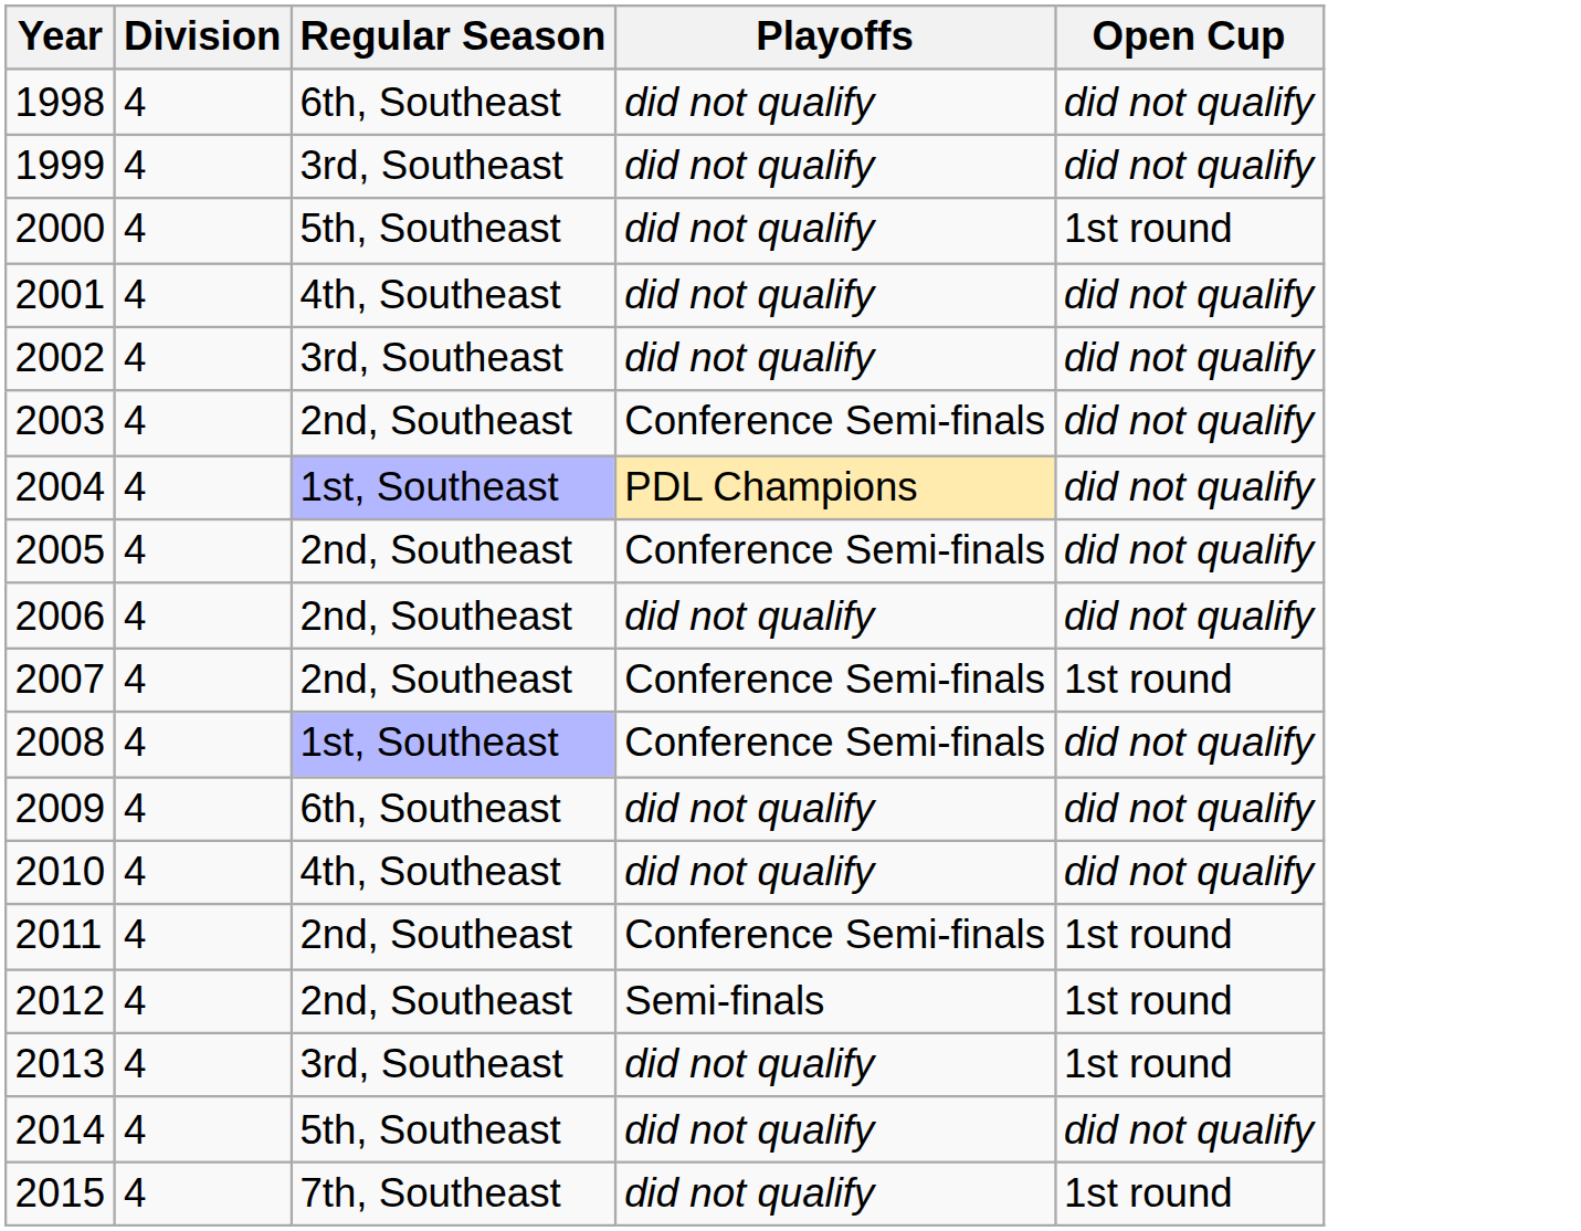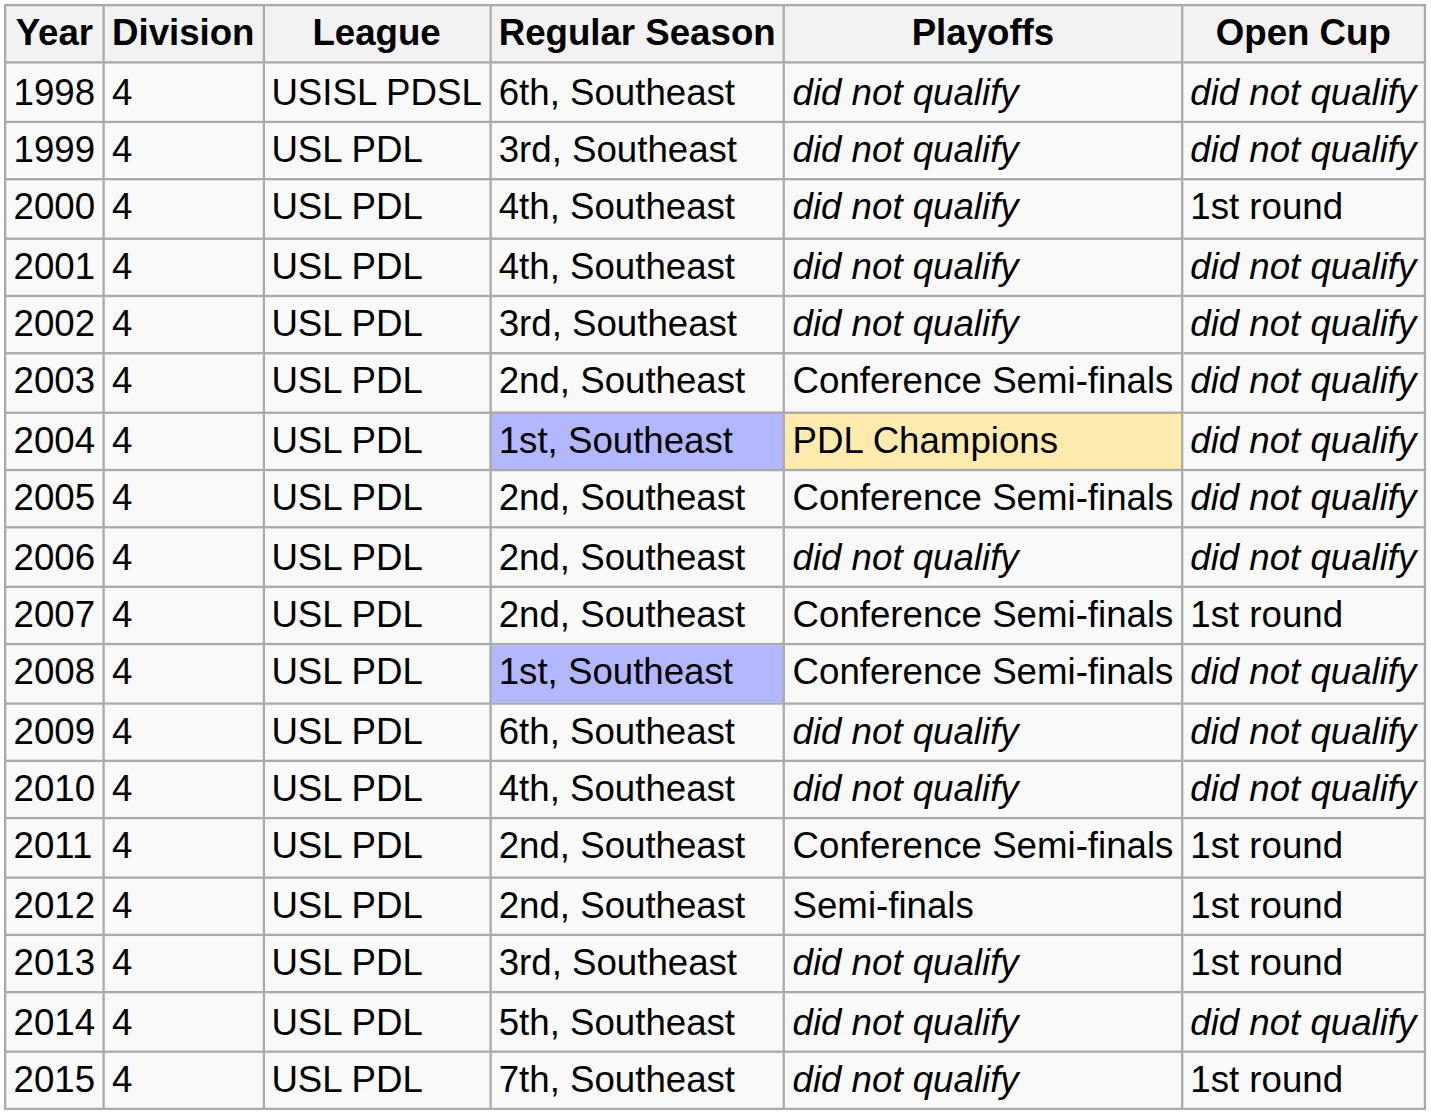 <table class="wikitable">
 <tr>
 <th>Year</th>
 <th>Division</th>
+<th>League</th>
 <th>Regular Season</th>
 <th>Playoffs</th>
 <th>Open Cup</th>
 </tr>
 <tr>
 <td>1998</td>
 <td>4</td>
+<td>USISL PDSL</td>
 <td>6th, Southeast</td>
 <td><em>did not qualify</em></td>
 <td><em>did not qualify</em></td>
 </tr>
 <tr>
 <td>1999</td>
 <td>4</td>
+<td>USL PDL</td>
 <td>3rd, Southeast</td>
 <td><em>did not qualify</em></td>
 <td><em>did not qualify</em></td>
 </tr>
 <tr>
 <td>2000</td>
 <td>4</td>
-<td>5th, Southeast</td>
+<td>USL PDL</td>
+<td>4th, Southeast</td>
 <td><em>did not qualify</em></td>
 <td>1st round</td>
 </tr>
 <tr>
 <td>2001</td>
 <td>4</td>
+<td>USL PDL</td>
 <td>4th, Southeast</td>
 <td><em>did not qualify</em></td>
 <td><em>did not qualify</em></td>
 </tr>
 <tr>
 <td>2002</td>
 <td>4</td>
+<td>USL PDL</td>
 <td>3rd, Southeast</td>
 <td><em>did not qualify</em></td>
 <td><em>did not qualify</em></td>
 </tr>
 <tr>
 <td>2003</td>
 <td>4</td>
+<td>USL PDL</td>
 <td>2nd, Southeast</td>
 <td>Conference Semi-finals</td>
 <td><em>did not qualify</em></td>
 </tr>
 <tr>
 <td>2004</td>
 <td>4</td>
+<td>USL PDL</td>
 <td bgcolor="B3B7FF">1st, Southeast</td>
 <td bgcolor="FFEBAD">PDL Champions</td>
 <td><em>did not qualify</em></td>
 </tr>
 <tr>
 <td>2005</td>
 <td>4</td>
+<td>USL PDL</td>
 <td>2nd, Southeast</td>
 <td>Conference Semi-finals</td>
 <td><em>did not qualify</em></td>
 </tr>
 <tr>
 <td>2006</td>
 <td>4</td>
+<td>USL PDL</td>
 <td>2nd, Southeast</td>
 <td><em>did not qualify</em></td>
 <td><em>did not qualify</em></td>
 </tr>
 <tr>
 <td>2007</td>
 <td>4</td>
+<td>USL PDL</td>
 <td>2nd, Southeast</td>
 <td>Conference Semi-finals</td>
 <td>1st round</td>
 </tr>
 <tr>
 <td>2008</td>
 <td>4</td>
+<td>USL PDL</td>
 <td bgcolor="B3B7FF">1st, Southeast</td>
 <td>Conference Semi-finals</td>
 <td><em>did not qualify</em></td>
 </tr>
 <tr>
 <td>2009</td>
 <td>4</td>
+<td>USL PDL</td>
 <td>6th, Southeast</td>
 <td><em>did not qualify</em></td>
 <td><em>did not qualify</em></td>
 </tr>
 <tr>
 <td>2010</td>
 <td>4</td>
+<td>USL PDL</td>
 <td>4th, Southeast</td>
 <td><em>did not qualify</em></td>
 <td><em>did not qualify</em></td>
 </tr>
 <tr>
 <td>2011</td>
 <td>4</td>
+<td>USL PDL</td>
 <td>2nd, Southeast</td>
 <td>Conference Semi-finals</td>
 <td>1st round</td>
 </tr>
 <tr>
 <td>2012</td>
 <td>4</td>
+<td>USL PDL</td>
 <td>2nd, Southeast</td>
 <td>Semi-finals</td>
 <td>1st round</td>
 </tr>
 <tr>
 <td>2013</td>
 <td>4</td>
+<td>USL PDL</td>
 <td>3rd, Southeast</td>
 <td><em>did not qualify</em></td>
 <td>1st round</td>
 </tr>
 <tr>
 <td>2014</td>
 <td>4</td>
+<td>USL PDL</td>
 <td>5th, Southeast</td>
 <td><em>did not qualify</em></td>
 <td><em>did not qualify</em></td>
 </tr>
 <tr>
 <td>2015</td>
 <td>4</td>
+<td>USL PDL</td>
 <td>7th, Southeast</td>
 <td><em>did not qualify</em></td>
 <td>1st round</td>
 </tr>
 </table>
